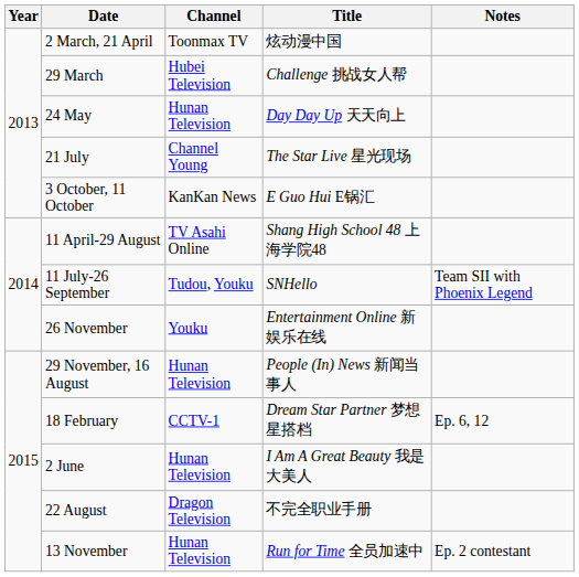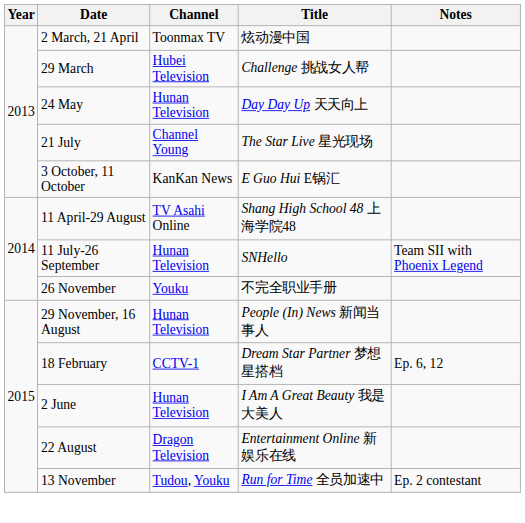 <table class="wikitable">
 <tr>
 <th>Year</th>
 <th>Date</th>
 <th>Channel</th>
 <th>Title</th>
 <th>Notes</th>
 </tr>
 <tr>
 <td rowspan="5">2013</td>
 <td>2 March, 21 April</td>
 <td>Toonmax TV</td>
 <td>炫动漫中国</td>
 <td></td>
 </tr>
 <tr>
 <td>29 March</td>
 <td><a href='#'>Hubei Television</a></td>
 <td><em>Challenge</em> 挑战女人帮</td>
 <td></td>
 </tr>
 <tr>
 <td>24 May</td>
 <td><a href='#'>Hunan Television</a></td>
 <td><em><a href='#'>Day Day Up</a></em> 天天向上</td>
 <td></td>
 </tr>
 <tr>
 <td>21 July</td>
 <td><a href='#'>Channel Young</a></td>
 <td><em>The Star Live</em> 星光现场</td>
 <td></td>
 </tr>
 <tr>
 <td>3 October, 11 October</td>
 <td>KanKan News</td>
 <td><em>E Guo Hui</em> E锅汇</td>
 <td></td>
 </tr>
 <tr>
 <td rowspan="4">2014</td>
 <td>11 April-29 August</td>
 <td><a href='#'>TV Asahi</a> Online</td>
 <td><em>Shang High School 48</em> 上海学院48</td>
 <td></td>
 </tr>
 <tr>
 <td>11 July-26 September</td>
-<td><a href='#'>Tudou</a>, <a href='#'>Youku</a></td>
+<td><a href='#'>Hunan Television</a></td>
 <td><em>SNHello</em></td>
 <td>Team SII with <a href='#'>Phoenix Legend</a></td>
 </tr>
 <tr>
 <td>26 November</td>
 <td><a href='#'>Youku</a></td>
-<td><em>Entertainment Online</em> 新娱乐在线</td>
+<td>不完全职业手册</td>
 <td></td>
 </tr>
 <tr>
 <td rowspan="2">29 November, 16 August</td>
 <td rowspan="2"><a href='#'>Hunan Television</a></td>
 <td rowspan="2"><em>People (In) News</em> 新闻当事人</td>
 <td rowspan="2"></td>
 </tr>
 <tr>
 <td rowspan="5">2015</td>
 </tr>
 <tr>
 <td>18 February</td>
 <td><a href='#'>CCTV-1</a></td>
 <td><em>Dream Star Partner</em> 梦想星搭档</td>
 <td>Ep. 6, 12</td>
 </tr>
 <tr>
 <td>2 June</td>
 <td><a href='#'>Hunan Television</a></td>
 <td><em>I Am A Great Beauty</em> 我是大美人</td>
 <td></td>
 </tr>
 <tr>
 <td>22 August</td>
 <td><a href='#'>Dragon Television</a></td>
-<td>不完全职业手册</td>
+<td><em>Entertainment Online</em> 新娱乐在线</td>
 <td></td>
 </tr>
 <tr>
 <td>13 November</td>
-<td><a href='#'>Hunan Television</a></td>
+<td><a href='#'>Tudou</a>, <a href='#'>Youku</a></td>
 <td><em><a href='#'>Run for Time</a></em> 全员加速中</td>
 <td>Ep. 2 contestant</td>
 </tr>
 </table>
